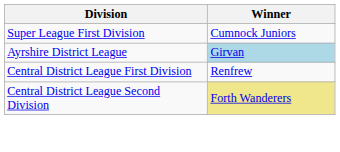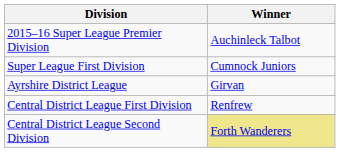 <table class="wikitable">
 <tr>
 <th width=260>Division</th>
 <th width=160>Winner</th>
+</tr>
+<tr>
+<td><a href='#'>2015–16 Super League Premier Division</a></td>
+<td><a href='#'>Auchinleck Talbot</a></td>
 </tr>
 <tr>
 <td><a href='#'>Super League First Division</a></td>
 <td><a href='#'>Cumnock Juniors</a></td>
 </tr>
 <tr>
 <td><a href='#'>Ayrshire District League</a></td>
-<td style="background: lightblue;"><a href='#'>Girvan</a></td>
+<td><a href='#'>Girvan</a></td>
 </tr>
 <tr>
 <td><a href='#'>Central District League First Division</a></td>
 <td><a href='#'>Renfrew</a></td>
 </tr>
 <tr>
 <td><a href='#'>Central District League Second Division</a></td>
 <td style="background: khaki;"><a href='#'>Forth Wanderers</a></td>
 </tr>
 </table>
